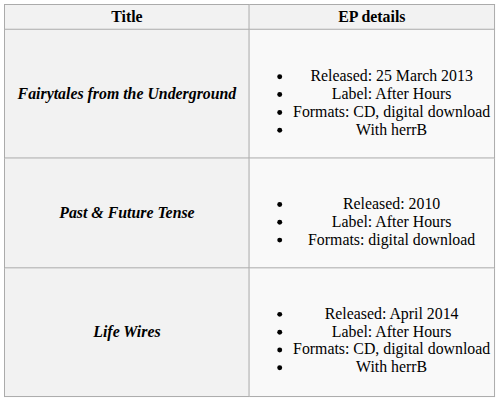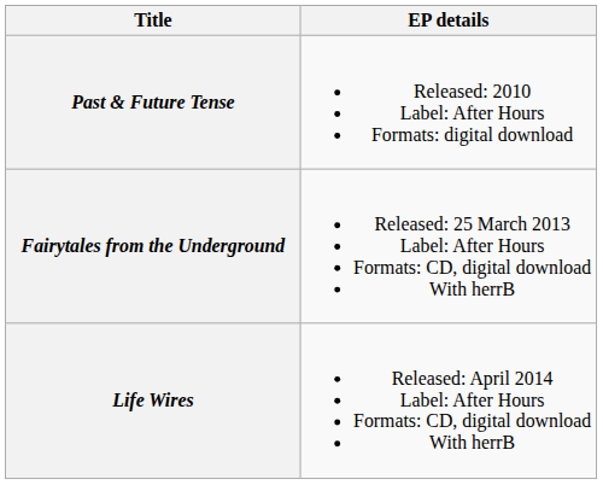 <table class="wikitable plainrowheaders" style="text-align:center;">
 <tr>
 <th scope="col" style="width:15em;">Title</th>
 <th scope="col" style="width:15em;">EP details</th>
 </tr>
 <tr>
+<th scope="row"><em>Past & Future Tense</em></th>
+<td><br><ul><li>Released: 2010</li><li>Label: After Hours</li><li>Formats: digital download</li></ul></td>
+</tr>
+<tr>
 <th scope="row"><em>Fairytales from the Underground</em></th>
 <td><br><ul><li>Released: 25 March 2013</li><li>Label: After Hours</li><li>Formats: CD, digital download</li><li>With herrB</li></ul></td>
-</tr>
-<tr>
-<th scope="row"><em>Past & Future Tense</em></th>
-<td><br><ul><li>Released: 2010</li><li>Label: After Hours</li><li>Formats: digital download</li></ul></td>
 </tr>
 <tr>
 <th scope="row"><em>Life Wires</em></th>
 <td><br><ul><li>Released: April 2014</li><li>Label: After Hours</li><li>Formats: CD, digital download</li><li>With herrB</li></ul></td>
 </tr>
 </table>
